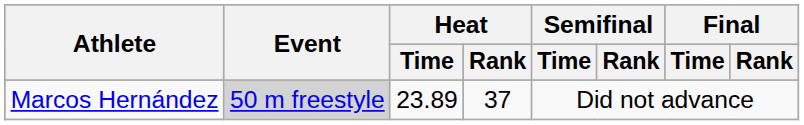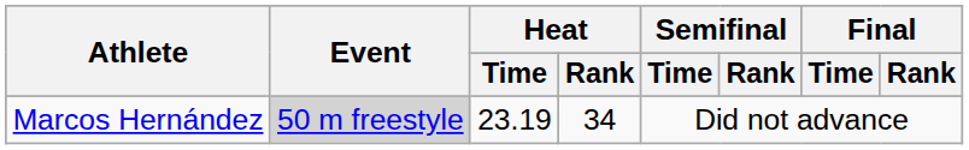 <table class=wikitable style="font-size:90%">
 <tr>
 <th rowspan="2">Athlete</th>
 <th rowspan="2">Event</th>
 <th colspan="2">Heat</th>
 <th colspan="2">Semifinal</th>
 <th colspan="2">Final</th>
 </tr>
 <tr style="font-size:95%">
 <th>Time</th>
 <th>Rank</th>
 <th>Time</th>
 <th>Rank</th>
 <th>Time</th>
 <th>Rank</th>
 </tr>
 <tr align=center>
 <td align=left><a href='#'>Marcos Hernández</a></td>
 <td align=left style="background: lightgrey;"><a href='#'>50 m freestyle</a></td>
-<td>23.89</td>
-<td>37</td>
+<td>23.19</td>
+<td>34</td>
 <td colspan=4>Did not advance</td>
 </tr>
 </table>
